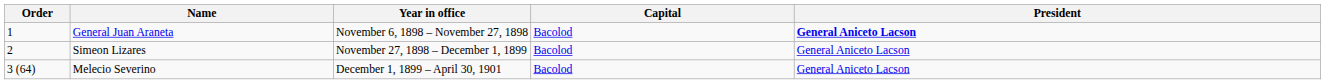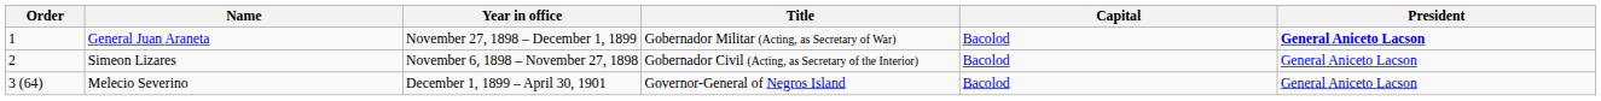 <table class="wikitable">
 <tr>
 <th width=5%>Order</th>
 <th width=20%>Name</th>
 <th width=15%>Year in office</th>
+<th width=20%>Title</th>
 <th width=20%>Capital</th>
 <th width=40%>President</th>
 </tr>
 <tr>
 <td>1</td>
 <td><a href='#'>General Juan Araneta</a></td>
-<td>November 6, 1898 – November 27, 1898</td>
+<td>November 27, 1898 – December 1, 1899</td>
+<td>Gobernador Militar <small>(Acting, as Secretary of War)</small></td>
 <td><a href='#'>Bacolod</a></td>
 <td><strong><a href='#'>General Aniceto Lacson</a></strong></td>
 </tr>
 <tr>
 <td>2</td>
 <td>Simeon Lizares</td>
-<td>November 27, 1898 – December 1, 1899</td>
+<td>November 6, 1898 – November 27, 1898</td>
+<td>Gobernador Civil <small>(Acting, as Secretary of the Interior)</small></td>
 <td><a href='#'>Bacolod</a></td>
 <td><a href='#'>General Aniceto Lacson</a></td>
 </tr>
 <tr>
 <td>3 (64)</td>
 <td>Melecio Severino</td>
 <td>December 1, 1899 – April 30, 1901</td>
+<td>Governor-General of <a href='#'>Negros Island</a></td>
 <td><a href='#'>Bacolod</a></td>
 <td><a href='#'>General Aniceto Lacson</a></td>
 </tr>
 </table>
